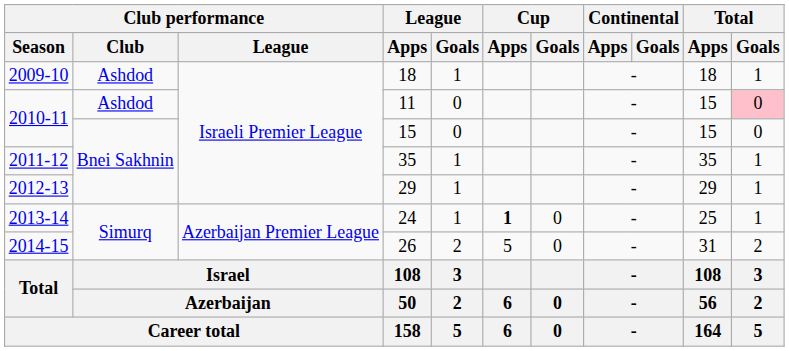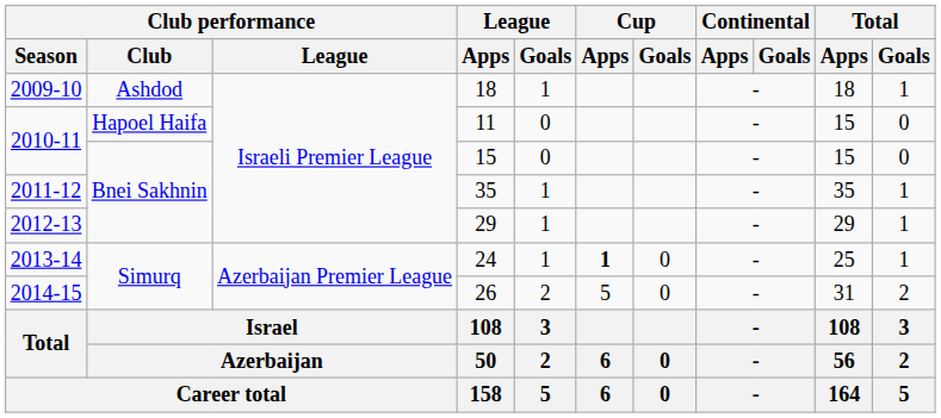 <table class="wikitable" style="text-align:center">
 <tr>
 <th colspan=3>Club performance</th>
 <th colspan=2>League</th>
 <th colspan=2>Cup</th>
 <th colspan=2>Continental</th>
 <th colspan=2>Total</th>
 </tr>
 <tr>
 <th>Season</th>
 <th>Club</th>
 <th>League</th>
 <th>Apps</th>
 <th>Goals</th>
 <th>Apps</th>
 <th>Goals</th>
 <th>Apps</th>
 <th>Goals</th>
 <th>Apps</th>
 <th>Goals</th>
 </tr>
 <tr>
 <td><a href='#'>2009-10</a></td>
 <td><a href='#'>Ashdod</a></td>
 <td rowspan="5"><a href='#'>Israeli Premier League</a></td>
 <td>18</td>
 <td>1</td>
 <td></td>
 <td></td>
 <td colspan="2">-</td>
 <td>18</td>
 <td>1</td>
 </tr>
 <tr>
 <td rowspan="2"><a href='#'>2010-11</a></td>
-<td><a href='#'>Ashdod</a></td>
+<td><a href='#'>Hapoel Haifa</a></td>
 <td>11</td>
 <td>0</td>
 <td></td>
 <td></td>
 <td colspan="2">-</td>
 <td>15</td>
-<td style="background: pink;">0</td>
+<td>0</td>
 </tr>
 <tr>
 <td rowspan="3"><a href='#'>Bnei Sakhnin</a></td>
 <td>15</td>
 <td>0</td>
 <td></td>
 <td></td>
 <td colspan="2">-</td>
 <td>15</td>
 <td>0</td>
 </tr>
 <tr>
 <td><a href='#'>2011-12</a></td>
 <td>35</td>
 <td>1</td>
 <td></td>
 <td></td>
 <td colspan="2">-</td>
 <td>35</td>
 <td>1</td>
 </tr>
 <tr>
 <td><a href='#'>2012-13</a></td>
 <td>29</td>
 <td>1</td>
 <td></td>
 <td></td>
 <td colspan="2">-</td>
 <td>29</td>
 <td>1</td>
 </tr>
 <tr>
 <td><a href='#'>2013-14</a></td>
 <td rowspan="2"><a href='#'>Simurq</a></td>
 <td rowspan="2"><a href='#'>Azerbaijan Premier League</a></td>
 <td>24</td>
 <td>1</td>
 <td><strong>1</strong></td>
 <td>0</td>
 <td colspan="2">-</td>
 <td>25</td>
 <td>1</td>
 </tr>
 <tr>
 <td><a href='#'>2014-15</a></td>
 <td>26</td>
 <td>2</td>
 <td>5</td>
 <td>0</td>
 <td colspan="2">-</td>
 <td>31</td>
 <td>2</td>
 </tr>
 <tr>
 <th rowspan=2>Total</th>
 <th colspan=2>Israel</th>
 <th>108</th>
 <th>3</th>
 <th></th>
 <th></th>
 <th colspan="2">-</th>
 <th>108</th>
 <th>3</th>
 </tr>
 <tr>
 <th colspan=2>Azerbaijan</th>
 <th>50</th>
 <th>2</th>
 <th>6</th>
 <th>0</th>
 <th colspan="2">-</th>
 <th>56</th>
 <th>2</th>
 </tr>
 <tr>
 <th colspan=3>Career total</th>
 <th>158</th>
 <th>5</th>
 <th>6</th>
 <th>0</th>
 <th colspan="2">-</th>
 <th>164</th>
 <th>5</th>
 </tr>
 </table>
